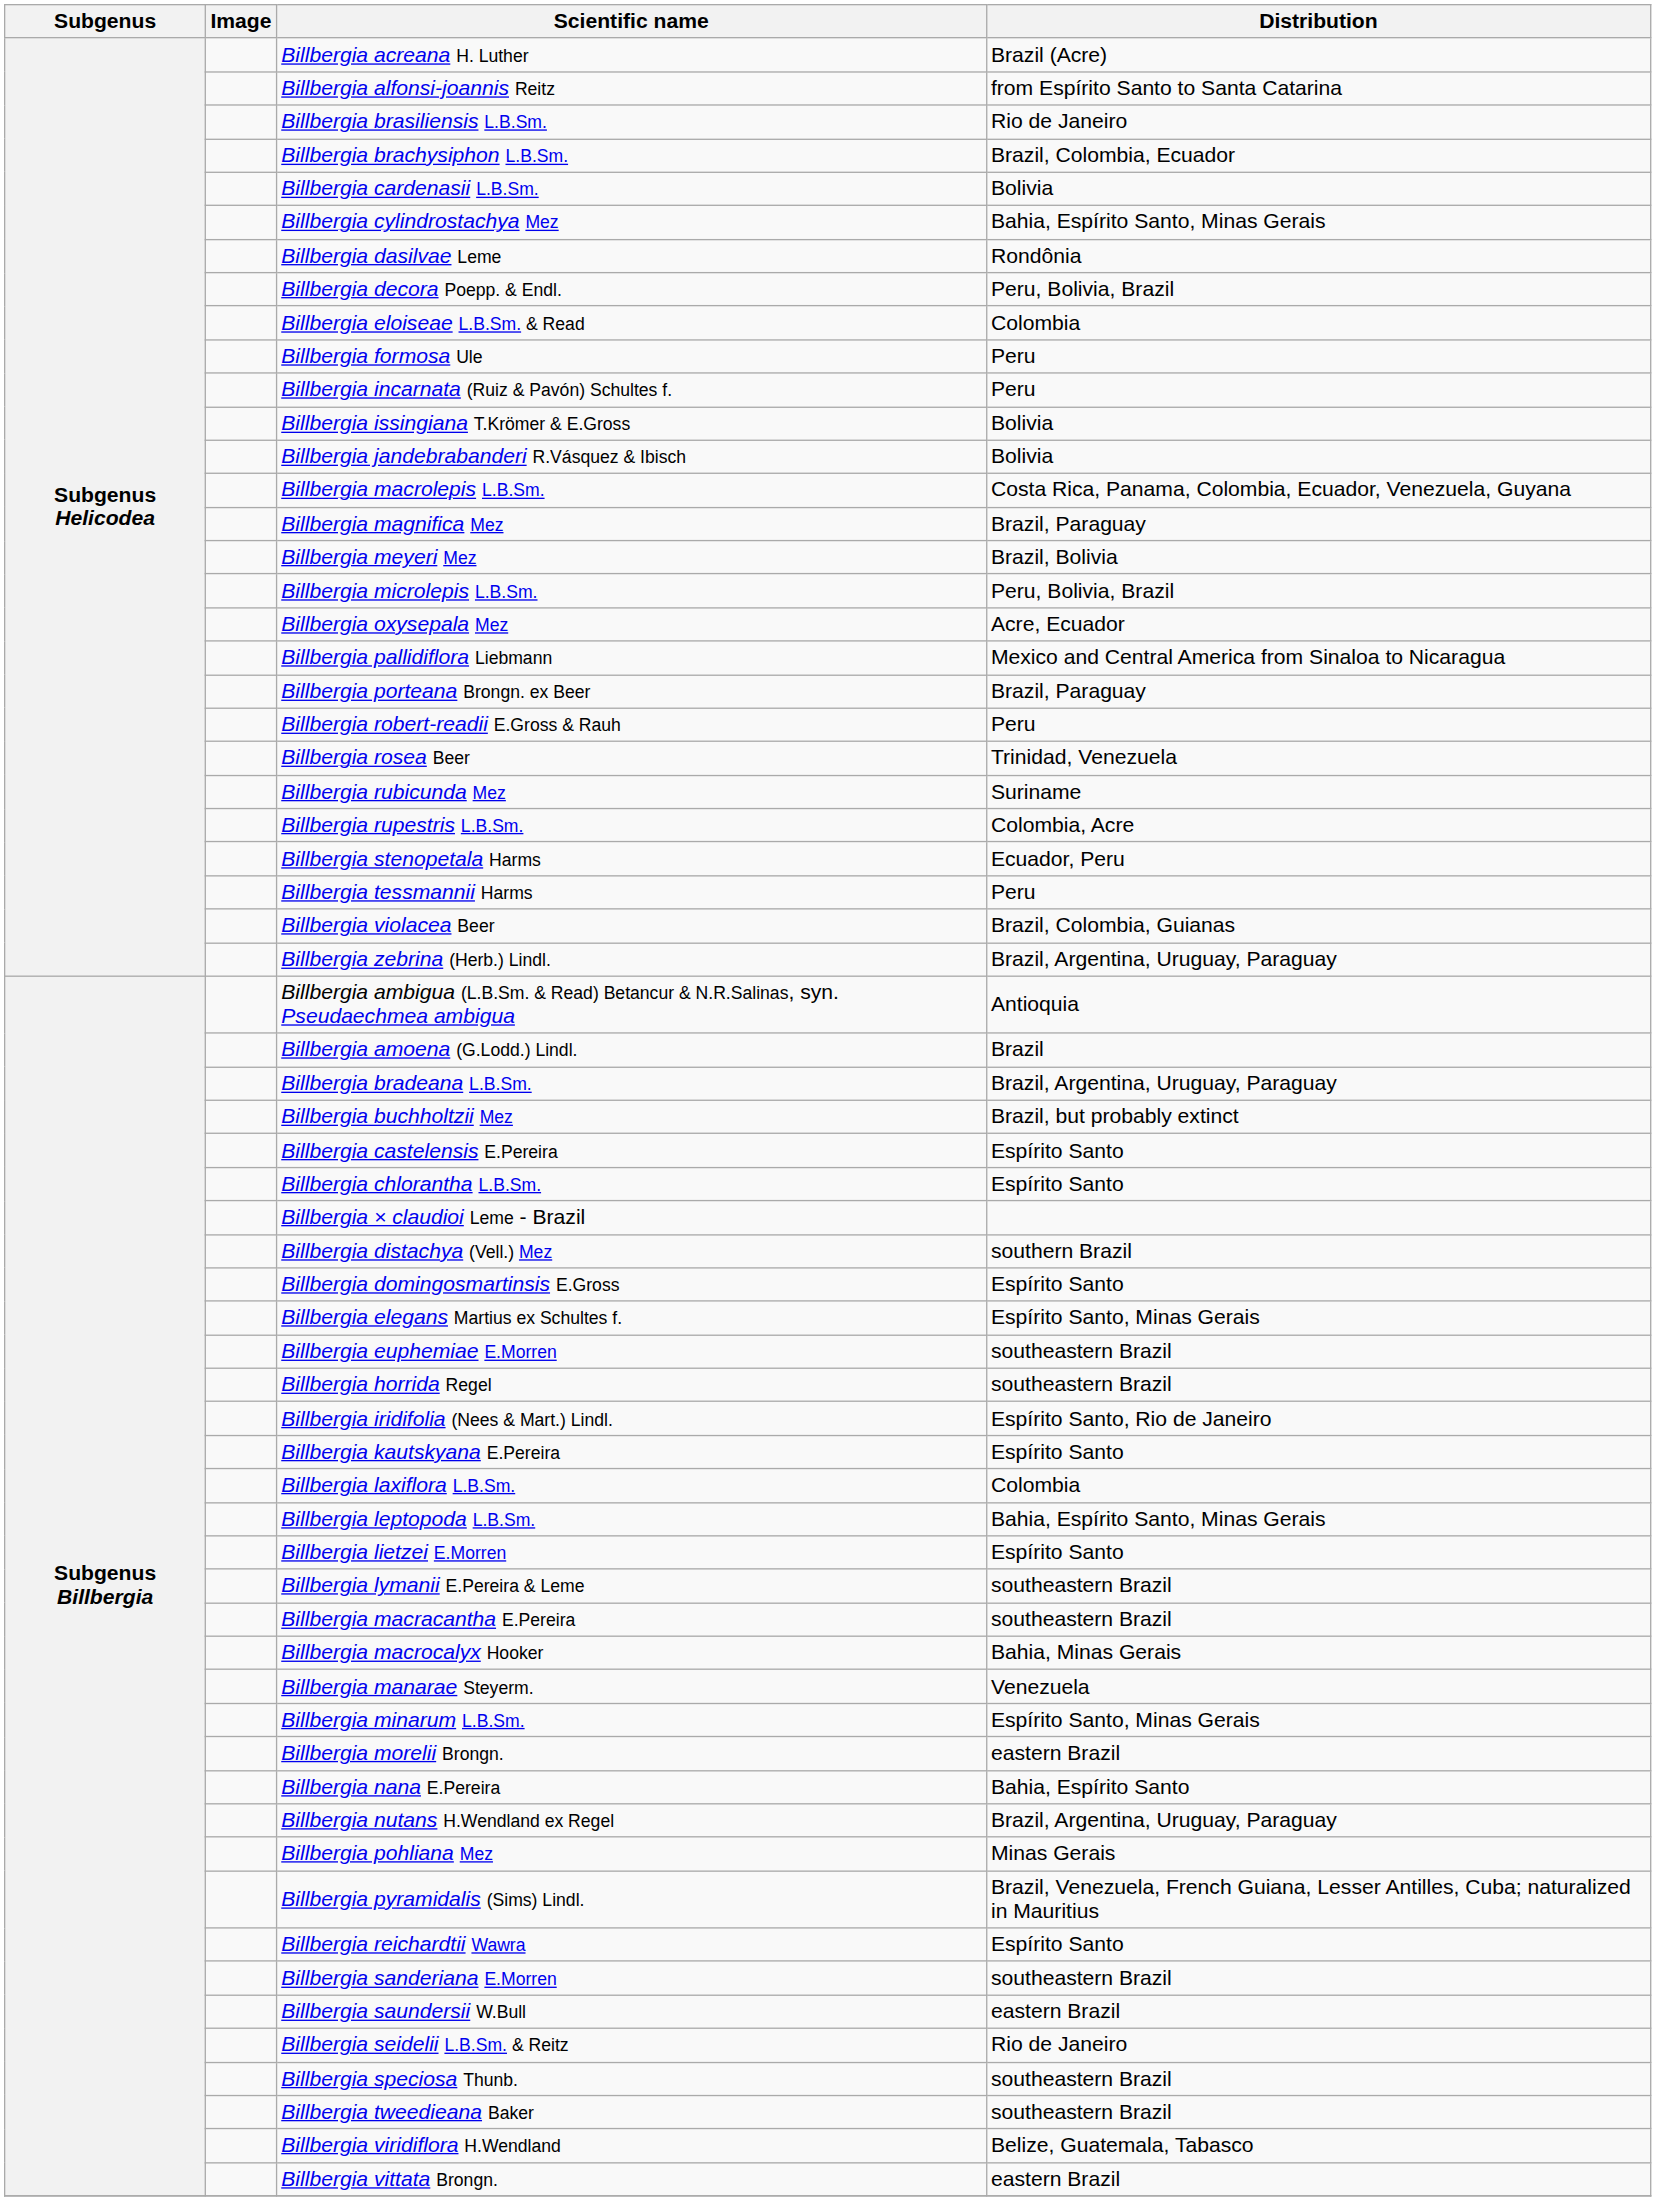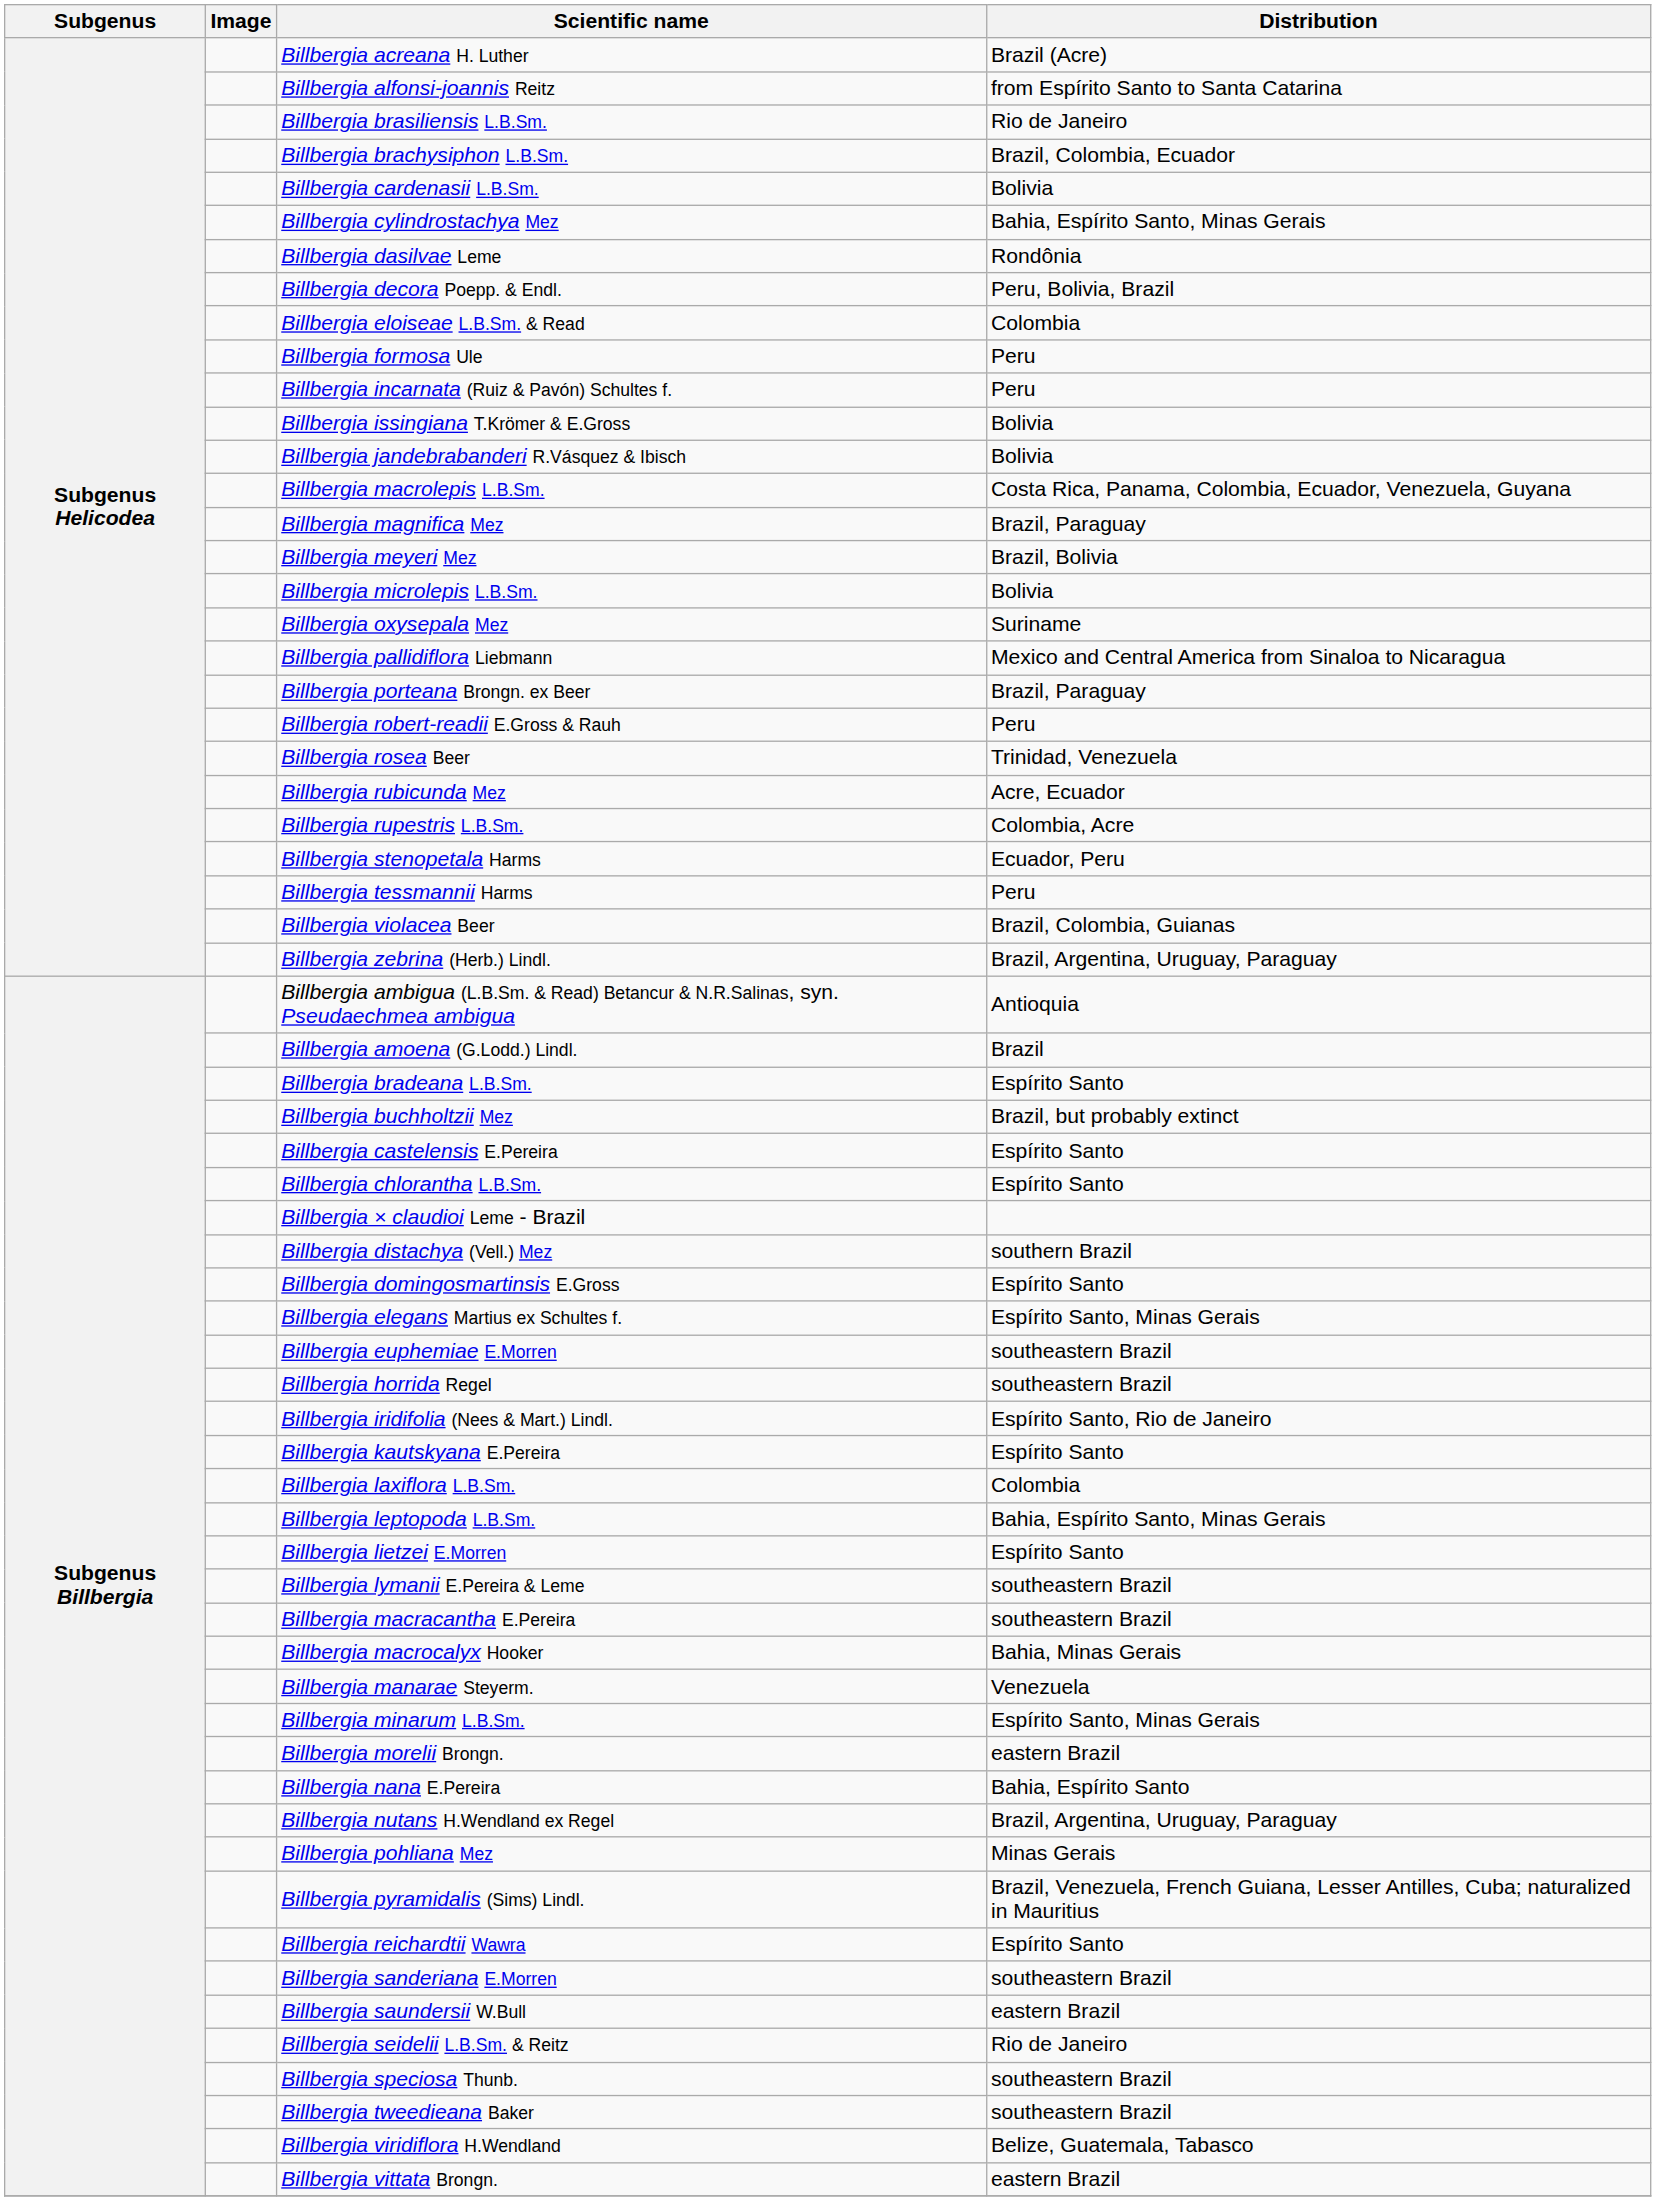 <table class="wikitable">
 <tr>
 <th>Subgenus</th>
 <th>Image</th>
 <th>Scientific name</th>
 <th>Distribution</th>
 </tr>
 <tr>
 <th rowspan="28" style="text-align:center;">Subgenus <em>Helicodea</em> </th>
 <td></td>
 <td><em><a href='#'>Billbergia acreana</a></em> <small>H. Luther</small></td>
 <td>Brazil (Acre)</td>
 </tr>
 <tr>
 <td></td>
 <td><em><a href='#'>Billbergia alfonsi-joannis</a></em> <small>Reitz</small></td>
 <td>from Espírito Santo to Santa Catarina</td>
 </tr>
 <tr>
 <td></td>
 <td><em><a href='#'>Billbergia brasiliensis</a></em> <small><a href='#'>L.B.Sm.</a></small></td>
 <td>Rio de Janeiro</td>
 </tr>
 <tr>
 <td></td>
 <td><em><a href='#'>Billbergia brachysiphon</a></em> <small><a href='#'>L.B.Sm.</a></small></td>
 <td>Brazil, Colombia, Ecuador</td>
 </tr>
 <tr>
 <td></td>
 <td><em><a href='#'>Billbergia cardenasii</a></em> <small><a href='#'>L.B.Sm.</a></small></td>
 <td>Bolivia</td>
 </tr>
 <tr>
 <td></td>
 <td><em><a href='#'>Billbergia cylindrostachya</a></em> <small><a href='#'>Mez</a></small></td>
 <td>Bahia, Espírito Santo, Minas Gerais</td>
 </tr>
 <tr>
 <td></td>
 <td><em><a href='#'>Billbergia dasilvae</a></em> <small>Leme</small></td>
 <td>Rondônia</td>
 </tr>
 <tr>
 <td></td>
 <td><em><a href='#'>Billbergia decora</a></em> <small>Poepp. & Endl.</small></td>
 <td>Peru, Bolivia, Brazil</td>
 </tr>
 <tr>
 <td></td>
 <td><em><a href='#'>Billbergia eloiseae</a></em> <small><a href='#'>L.B.Sm.</a> & Read</small></td>
 <td>Colombia</td>
 </tr>
 <tr>
 <td></td>
 <td><em><a href='#'>Billbergia formosa</a></em> <small>Ule</small></td>
 <td>Peru</td>
 </tr>
 <tr>
 <td></td>
 <td><em><a href='#'>Billbergia incarnata</a></em> <small>(Ruiz & Pavón) Schultes f.</small></td>
 <td>Peru</td>
 </tr>
 <tr>
 <td></td>
 <td><em><a href='#'>Billbergia issingiana</a></em> <small>T.Krömer & E.Gross</small></td>
 <td>Bolivia</td>
 </tr>
 <tr>
 <td></td>
 <td><em><a href='#'>Billbergia jandebrabanderi</a></em> <small>R.Vásquez & Ibisch</small></td>
 <td>Bolivia</td>
 </tr>
 <tr>
 <td></td>
 <td><em><a href='#'>Billbergia macrolepis</a></em> <small><a href='#'>L.B.Sm.</a></small></td>
 <td>Costa Rica, Panama, Colombia, Ecuador, Venezuela, Guyana</td>
 </tr>
 <tr>
 <td></td>
 <td><em><a href='#'>Billbergia magnifica</a></em> <small><a href='#'>Mez</a></small></td>
 <td>Brazil, Paraguay</td>
 </tr>
 <tr>
 <td></td>
 <td><em><a href='#'>Billbergia meyeri</a></em> <small><a href='#'>Mez</a></small></td>
 <td>Brazil, Bolivia</td>
 </tr>
 <tr>
 <td></td>
 <td><em><a href='#'>Billbergia microlepis</a></em> <small><a href='#'>L.B.Sm.</a></small></td>
-<td>Peru, Bolivia, Brazil</td>
+<td>Bolivia</td>
 </tr>
 <tr>
 <td></td>
 <td><em><a href='#'>Billbergia oxysepala</a></em> <small><a href='#'>Mez</a></small></td>
-<td>Acre, Ecuador</td>
+<td>Suriname</td>
 </tr>
 <tr>
 <td></td>
 <td><em><a href='#'>Billbergia pallidiflora</a></em> <small>Liebmann</small></td>
 <td>Mexico and Central America from Sinaloa to Nicaragua</td>
 </tr>
 <tr>
 <td></td>
 <td><em><a href='#'>Billbergia porteana</a></em> <small>Brongn. ex Beer</small></td>
 <td>Brazil, Paraguay</td>
 </tr>
 <tr>
 <td></td>
 <td><em><a href='#'>Billbergia robert-readii</a></em> <small>E.Gross & Rauh</small></td>
 <td>Peru</td>
 </tr>
 <tr>
 <td></td>
 <td><em><a href='#'>Billbergia rosea</a></em> <small>Beer</small></td>
 <td>Trinidad, Venezuela</td>
 </tr>
 <tr>
 <td></td>
 <td><em><a href='#'>Billbergia rubicunda</a></em> <small><a href='#'>Mez</a></small></td>
-<td>Suriname</td>
+<td>Acre, Ecuador</td>
 </tr>
 <tr>
 <td></td>
 <td><em><a href='#'>Billbergia rupestris</a></em> <small><a href='#'>L.B.Sm.</a></small></td>
 <td>Colombia, Acre</td>
 </tr>
 <tr>
 <td></td>
 <td><em><a href='#'>Billbergia stenopetala</a></em> <small>Harms</small></td>
 <td>Ecuador, Peru</td>
 </tr>
 <tr>
 <td></td>
 <td><em><a href='#'>Billbergia tessmannii</a></em> <small>Harms</small></td>
 <td>Peru</td>
 </tr>
 <tr>
 <td></td>
 <td><em><a href='#'>Billbergia violacea</a></em> <small>Beer</small></td>
 <td>Brazil, Colombia, Guianas</td>
 </tr>
 <tr>
 <td></td>
 <td><em><a href='#'>Billbergia zebrina</a></em> <small>(Herb.) Lindl.</small></td>
 <td>Brazil, Argentina, Uruguay, Paraguay</td>
 </tr>
 <tr>
 <th rowspan="35" style="text-align:center;">Subgenus <em>Billbergia</em></th>
 <td></td>
 <td><em>Billbergia ambigua</em> <small>(L.B.Sm. & Read) Betancur & N.R.Salinas</small>, syn. <em><a href='#'>Pseudaechmea ambigua</a></em></td>
 <td>Antioquia</td>
 </tr>
 <tr>
 <td></td>
 <td><em><a href='#'>Billbergia amoena</a></em> <small>(G.Lodd.) Lindl.</small></td>
 <td>Brazil</td>
 </tr>
 <tr>
 <td></td>
 <td><em><a href='#'>Billbergia bradeana</a></em> <small><a href='#'>L.B.Sm.</a></small></td>
-<td>Brazil, Argentina, Uruguay, Paraguay</td>
+<td>Espírito Santo</td>
 </tr>
 <tr>
 <td></td>
 <td><em><a href='#'>Billbergia buchholtzii</a></em> <small><a href='#'>Mez</a></small></td>
 <td>Brazil, but probably extinct</td>
 </tr>
 <tr>
 <td></td>
 <td><em><a href='#'>Billbergia castelensis</a></em> <small>E.Pereira</small></td>
 <td>Espírito Santo</td>
 </tr>
 <tr>
 <td></td>
 <td><em><a href='#'>Billbergia chlorantha</a></em> <small><a href='#'>L.B.Sm.</a></small></td>
 <td>Espírito Santo</td>
 </tr>
 <tr>
 <td></td>
 <td><em><a href='#'>Billbergia × claudioi</a></em> <small>Leme</small>  - Brazil</td>
 </tr>
 <tr>
 <td></td>
 <td><em><a href='#'>Billbergia distachya</a></em> <small>(Vell.) <a href='#'>Mez</a></small></td>
 <td>southern Brazil</td>
 </tr>
 <tr>
 <td></td>
 <td><em><a href='#'>Billbergia domingosmartinsis</a></em> <small>E.Gross</small></td>
 <td>Espírito Santo</td>
 </tr>
 <tr>
 <td></td>
 <td><em><a href='#'>Billbergia elegans</a></em> <small>Martius ex Schultes f.</small></td>
 <td>Espírito Santo, Minas Gerais</td>
 </tr>
 <tr>
 <td></td>
 <td><em><a href='#'>Billbergia euphemiae</a></em> <small><a href='#'>E.Morren</a></small></td>
 <td>southeastern Brazil</td>
 </tr>
 <tr>
 <td></td>
 <td><em><a href='#'>Billbergia horrida</a></em> <small>Regel</small></td>
 <td>southeastern Brazil</td>
 </tr>
 <tr>
 <td></td>
 <td><em><a href='#'>Billbergia iridifolia</a></em> <small>(Nees & Mart.) Lindl.</small></td>
 <td>Espírito Santo, Rio de Janeiro</td>
 </tr>
 <tr>
 <td></td>
 <td><em><a href='#'>Billbergia kautskyana</a></em> <small>E.Pereira</small></td>
 <td>Espírito Santo</td>
 </tr>
 <tr>
 <td></td>
 <td><em><a href='#'>Billbergia laxiflora</a></em> <small><a href='#'>L.B.Sm.</a></small></td>
 <td>Colombia</td>
 </tr>
 <tr>
 <td></td>
 <td><em><a href='#'>Billbergia leptopoda</a></em> <small><a href='#'>L.B.Sm.</a></small></td>
 <td>Bahia, Espírito Santo, Minas Gerais</td>
 </tr>
 <tr>
 <td></td>
 <td><em><a href='#'>Billbergia lietzei</a></em> <small><a href='#'>E.Morren</a></small></td>
 <td>Espírito Santo</td>
 </tr>
 <tr>
 <td></td>
 <td><em><a href='#'>Billbergia lymanii</a></em> <small>E.Pereira & Leme</small></td>
 <td>southeastern Brazil</td>
 </tr>
 <tr>
 <td></td>
 <td><em><a href='#'>Billbergia macracantha</a></em> <small>E.Pereira</small></td>
 <td>southeastern Brazil</td>
 </tr>
 <tr>
 <td></td>
 <td><em><a href='#'>Billbergia macrocalyx</a></em> <small>Hooker</small></td>
 <td>Bahia, Minas Gerais</td>
 </tr>
 <tr>
 <td></td>
 <td><em><a href='#'>Billbergia manarae</a></em> <small>Steyerm.</small></td>
 <td>Venezuela</td>
 </tr>
 <tr>
 <td></td>
 <td><em><a href='#'>Billbergia minarum</a></em> <small><a href='#'>L.B.Sm.</a></small></td>
 <td>Espírito Santo, Minas Gerais</td>
 </tr>
 <tr>
 <td></td>
 <td><em><a href='#'>Billbergia morelii</a></em> <small>Brongn.</small></td>
 <td>eastern Brazil</td>
 </tr>
 <tr>
 <td></td>
 <td><em><a href='#'>Billbergia nana</a></em> <small>E.Pereira</small></td>
 <td>Bahia, Espírito Santo</td>
 </tr>
 <tr>
 <td></td>
 <td><em><a href='#'>Billbergia nutans</a></em> <small>H.Wendland ex Regel</small></td>
 <td>Brazil, Argentina, Uruguay, Paraguay</td>
 </tr>
 <tr>
 <td></td>
 <td><em><a href='#'>Billbergia pohliana</a></em> <small><a href='#'>Mez</a></small></td>
 <td>Minas Gerais</td>
 </tr>
 <tr>
 <td></td>
 <td><em><a href='#'>Billbergia pyramidalis</a></em> <small>(Sims) Lindl.</small></td>
 <td>Brazil, Venezuela, French Guiana, Lesser Antilles, Cuba; naturalized in Mauritius</td>
 </tr>
 <tr>
 <td></td>
 <td><em><a href='#'>Billbergia reichardtii</a></em> <small><a href='#'>Wawra</a></small></td>
 <td>Espírito Santo</td>
 </tr>
 <tr>
 <td></td>
 <td><em><a href='#'>Billbergia sanderiana</a></em> <small><a href='#'>E.Morren</a></small></td>
 <td>southeastern Brazil</td>
 </tr>
 <tr>
 <td></td>
 <td><em><a href='#'>Billbergia saundersii</a></em> <small>W.Bull</small></td>
 <td>eastern Brazil</td>
 </tr>
 <tr>
 <td></td>
 <td><em><a href='#'>Billbergia seidelii</a></em> <small><a href='#'>L.B.Sm.</a> & Reitz</small></td>
 <td>Rio de Janeiro</td>
 </tr>
 <tr>
 <td></td>
 <td><em><a href='#'>Billbergia speciosa</a></em> <small>Thunb.</small></td>
 <td>southeastern Brazil</td>
 </tr>
 <tr>
 <td></td>
 <td><em><a href='#'>Billbergia tweedieana</a></em> <small>Baker</small></td>
 <td>southeastern Brazil</td>
 </tr>
 <tr>
 <td></td>
 <td><em><a href='#'>Billbergia viridiflora</a></em> <small>H.Wendland</small></td>
 <td>Belize, Guatemala, Tabasco</td>
 </tr>
 <tr>
 <td></td>
 <td><em><a href='#'>Billbergia vittata</a></em> <small>Brongn.</small></td>
 <td>eastern Brazil</td>
 </tr>
 <tr>
 </tr>
 </table>
